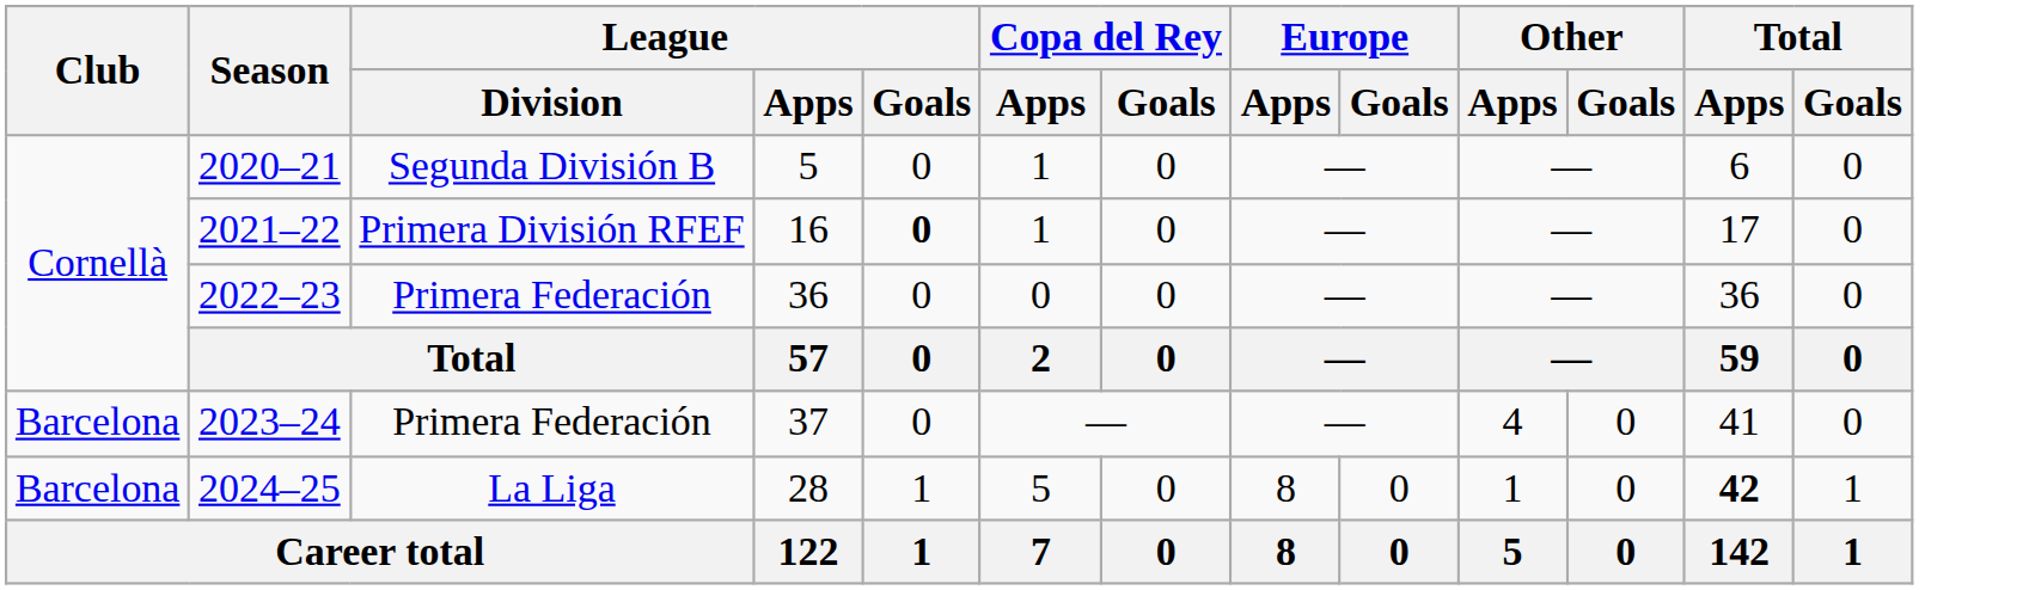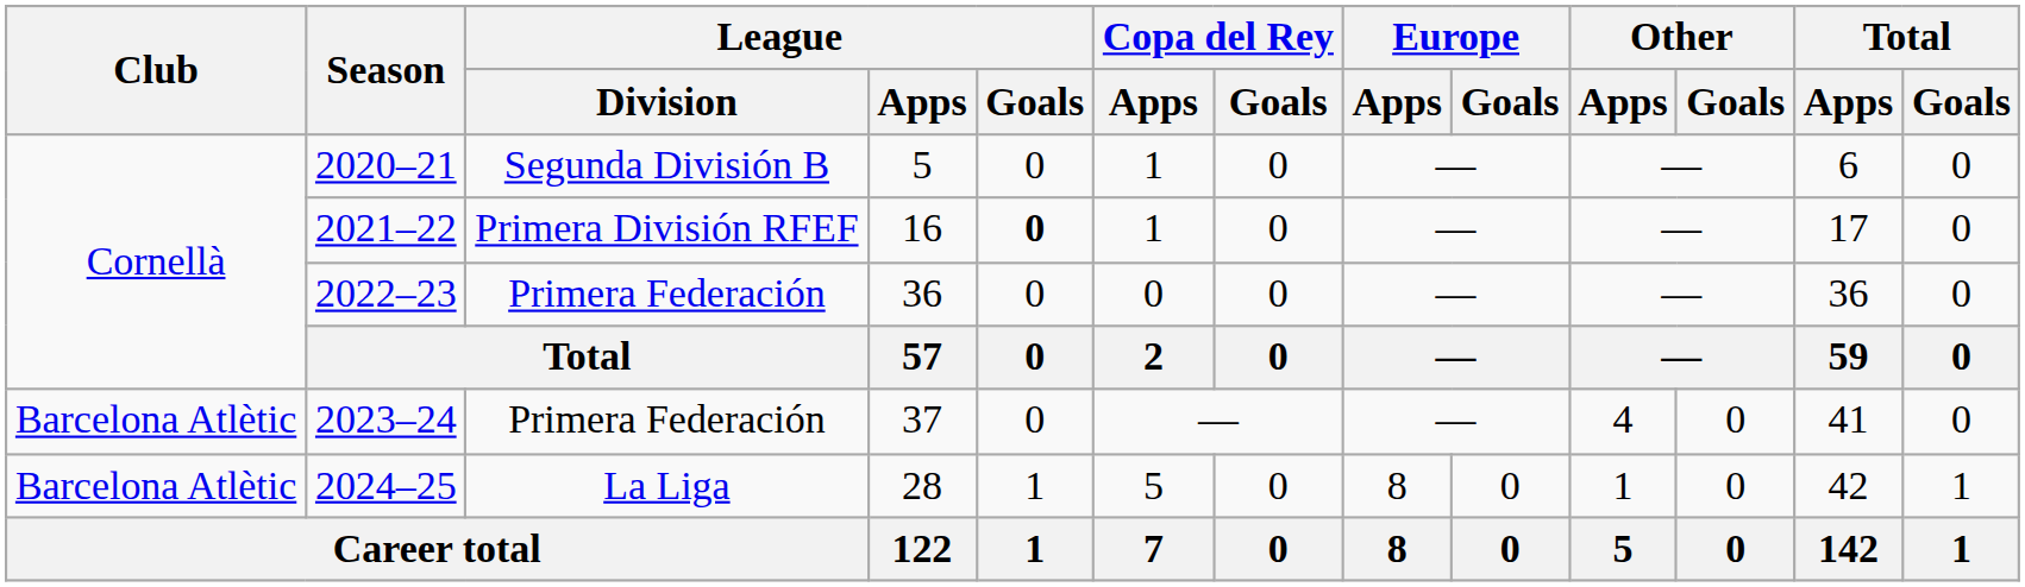 <table class=wikitable style=text-align:center>
 <tr>
 <th rowspan="2">Club</th>
 <th rowspan="2">Season</th>
 <th colspan="3">League</th>
 <th colspan="2"><a href='#'>Copa del Rey</a></th>
 <th colspan="2"><a href='#'>Europe</a></th>
 <th colspan="2">Other</th>
 <th colspan="2">Total</th>
 </tr>
 <tr>
 <th>Division</th>
 <th>Apps</th>
 <th>Goals</th>
 <th>Apps</th>
 <th>Goals</th>
 <th>Apps</th>
 <th>Goals</th>
 <th>Apps</th>
 <th>Goals</th>
 <th>Apps</th>
 <th>Goals</th>
 </tr>
 <tr>
 <td rowspan="4"><a href='#'>Cornellà</a></td>
 <td><a href='#'>2020–21</a></td>
 <td><a href='#'>Segunda División B</a></td>
 <td>5</td>
 <td>0</td>
 <td>1</td>
 <td>0</td>
 <td colspan="2">—</td>
 <td colspan="2">—</td>
 <td>6</td>
 <td>0</td>
 </tr>
 <tr>
 <td><a href='#'>2021–22</a></td>
 <td><a href='#'>Primera División RFEF</a></td>
 <td>16</td>
 <td><strong>0</strong></td>
 <td>1</td>
 <td>0</td>
 <td colspan="2">—</td>
 <td colspan="2">—</td>
 <td>17</td>
 <td>0</td>
 </tr>
 <tr>
 <td><a href='#'>2022–23</a></td>
 <td><a href='#'>Primera Federación</a></td>
 <td>36</td>
 <td>0</td>
 <td>0</td>
 <td>0</td>
 <td colspan="2">—</td>
 <td colspan="2">—</td>
 <td>36</td>
 <td>0</td>
 </tr>
 <tr>
 <th colspan="2">Total</th>
 <th>57</th>
 <th>0</th>
 <th>2</th>
 <th>0</th>
 <th colspan="2">—</th>
 <th colspan="2">—</th>
 <th>59</th>
 <th>0</th>
 </tr>
 <tr>
-<td><a href='#'>Barcelona</a></td>
+<td><a href='#'>Barcelona Atlètic</a></td>
 <td><a href='#'>2023–24</a></td>
 <td>Primera Federación</td>
 <td>37</td>
 <td>0</td>
 <td colspan="2">—</td>
 <td colspan="2">—</td>
 <td>4</td>
 <td>0</td>
 <td>41</td>
 <td>0</td>
 </tr>
 <tr>
-<td><a href='#'>Barcelona</a></td>
+<td><a href='#'>Barcelona Atlètic</a></td>
 <td><a href='#'>2024–25</a></td>
 <td><a href='#'>La Liga</a></td>
 <td>28</td>
 <td>1</td>
 <td>5</td>
 <td>0</td>
 <td>8</td>
 <td>0</td>
 <td>1</td>
 <td>0</td>
-<td><strong>42</strong></td>
+<td>42</td>
 <td>1</td>
 </tr>
 <tr>
 <th colspan="3">Career total</th>
 <th>122</th>
 <th>1</th>
 <th>7</th>
 <th>0</th>
 <th>8</th>
 <th>0</th>
 <th>5</th>
 <th>0</th>
 <th>142</th>
 <th>1</th>
 </tr>
 </table>
